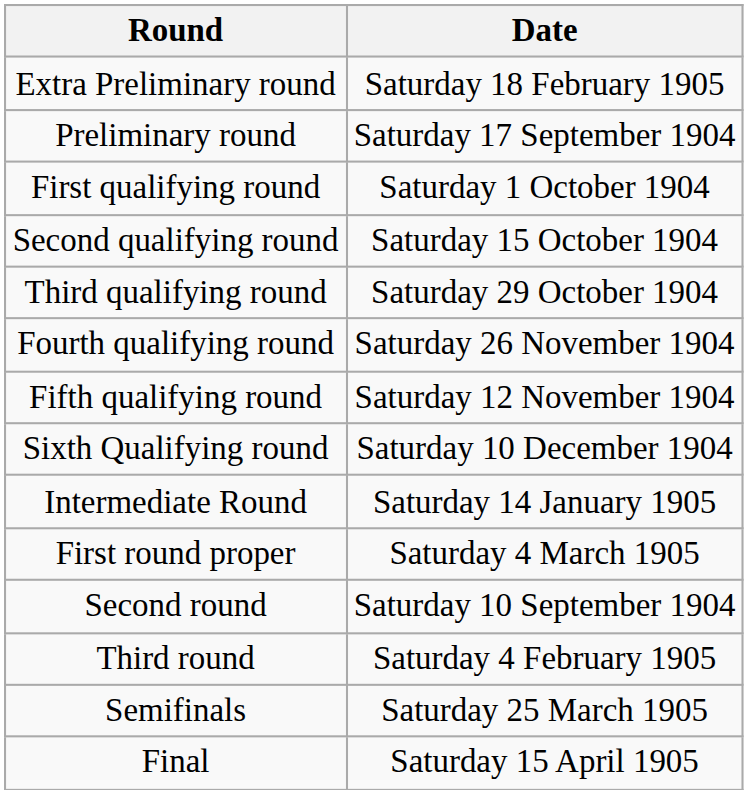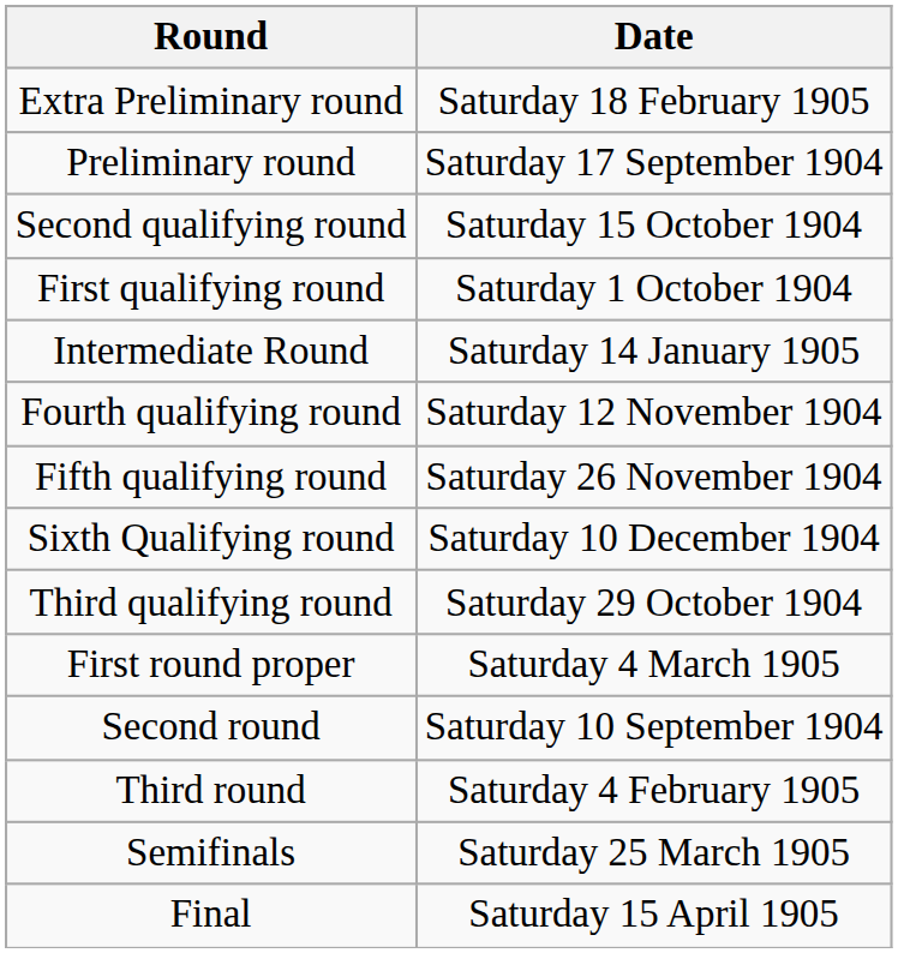 <table class="wikitable" style="text-align: center">
 <tr>
 <th>Round</th>
 <th>Date</th>
 </tr>
 <tr>
 <td>Extra Preliminary round</td>
 <td>Saturday 18 February 1905</td>
 </tr>
 <tr>
 <td>Preliminary round</td>
 <td>Saturday 17 September 1904</td>
 </tr>
 <tr>
+<td>Second qualifying round</td>
+<td>Saturday 15 October 1904</td>
+</tr>
+<tr>
 <td>First qualifying round</td>
 <td>Saturday 1 October 1904</td>
 </tr>
 <tr>
-<td>Second qualifying round</td>
-<td>Saturday 15 October 1904</td>
-</tr>
-<tr>
-<td>Third qualifying round</td>
-<td>Saturday 29 October 1904</td>
+<td>Intermediate Round</td>
+<td>Saturday 14 January 1905</td>
 </tr>
 <tr>
 <td>Fourth qualifying round</td>
-<td>Saturday 26 November 1904</td>
+<td>Saturday 12 November 1904</td>
 </tr>
 <tr>
 <td>Fifth qualifying round</td>
-<td>Saturday 12 November 1904</td>
+<td>Saturday 26 November 1904</td>
 </tr>
 <tr>
 <td>Sixth Qualifying round</td>
 <td>Saturday 10 December 1904</td>
 </tr>
 <tr>
-<td>Intermediate Round</td>
-<td>Saturday 14 January 1905</td>
+<td>Third qualifying round</td>
+<td>Saturday 29 October 1904</td>
 </tr>
 <tr>
 <td>First round proper</td>
 <td>Saturday 4 March 1905</td>
 </tr>
 <tr>
 <td>Second round</td>
 <td>Saturday 10 September 1904</td>
 </tr>
 <tr>
 <td>Third round</td>
 <td>Saturday 4 February 1905</td>
 </tr>
 <tr>
 <td>Semifinals</td>
 <td>Saturday 25 March 1905</td>
 </tr>
 <tr>
 <td>Final</td>
 <td>Saturday 15 April 1905</td>
 </tr>
 </table>
